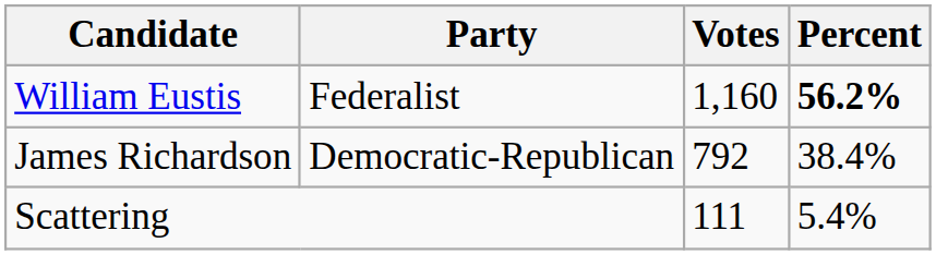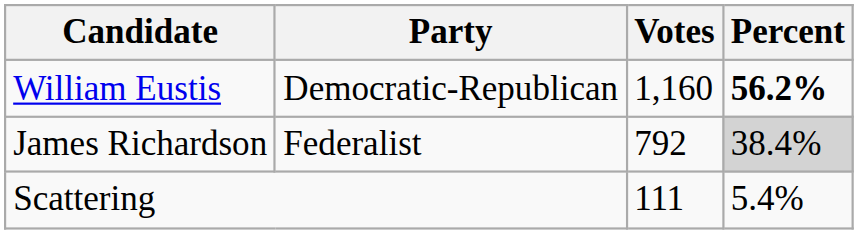 <table class=wikitable>
 <tr>
 <th>Candidate</th>
 <th>Party</th>
 <th>Votes</th>
 <th>Percent</th>
 </tr>
 <tr>
 <td><a href='#'>William Eustis</a></td>
-<td>Federalist</td>
+<td>Democratic-Republican</td>
 <td>1,160</td>
 <td><strong>56.2%</strong></td>
 </tr>
 <tr>
 <td>James Richardson</td>
-<td>Democratic-Republican</td>
+<td>Federalist</td>
 <td>792</td>
-<td>38.4%</td>
+<td style="background: lightgrey;">38.4%</td>
 </tr>
 <tr>
 <td colspan=2>Scattering</td>
 <td>111</td>
 <td>5.4%</td>
 </tr>
 </table>
